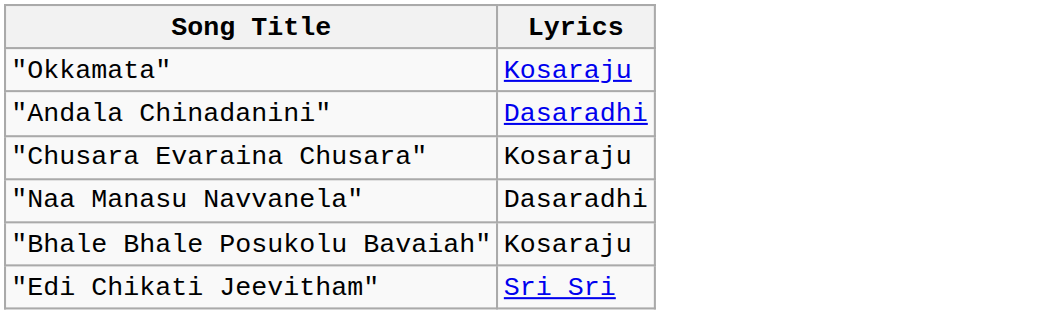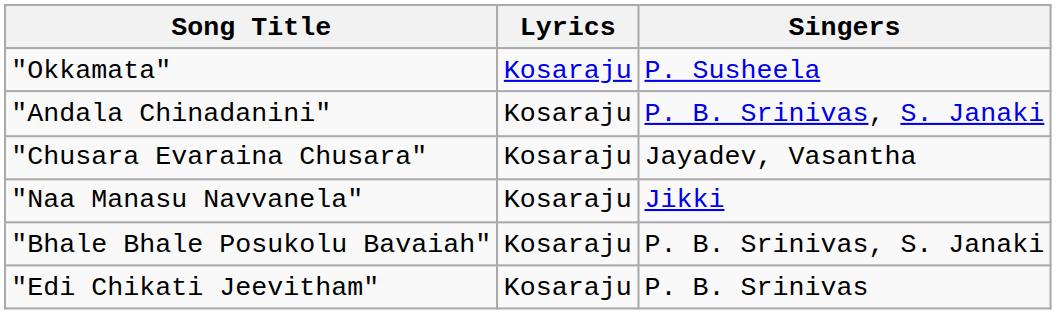 <table class="wikitable">
 <tr>
 <th>Song Title</th>
 <th>Lyrics</th>
+<th>Singers</th>
 </tr>
 <tr>
 <td>"Okkamata"</td>
 <td><a href='#'>Kosaraju</a></td>
+<td><a href='#'>P. Susheela</a></td>
 </tr>
 <tr>
 <td>"Andala Chinadanini"</td>
-<td><a href='#'>Dasaradhi</a></td>
+<td>Kosaraju</td>
+<td><a href='#'>P. B. Srinivas</a>, <a href='#'>S. Janaki</a></td>
 </tr>
 <tr>
 <td>"Chusara Evaraina Chusara"</td>
 <td>Kosaraju</td>
+<td>Jayadev, Vasantha</td>
 </tr>
 <tr>
 <td>"Naa Manasu Navvanela"</td>
-<td>Dasaradhi</td>
+<td>Kosaraju</td>
+<td><a href='#'>Jikki</a></td>
 </tr>
 <tr>
 <td>"Bhale Bhale Posukolu Bavaiah"</td>
 <td>Kosaraju</td>
+<td>P. B. Srinivas, S. Janaki</td>
 </tr>
 <tr>
 <td>"Edi Chikati Jeevitham"</td>
-<td><a href='#'>Sri Sri</a></td>
+<td>Kosaraju</td>
+<td>P. B. Srinivas</td>
 </tr>
 </table>
